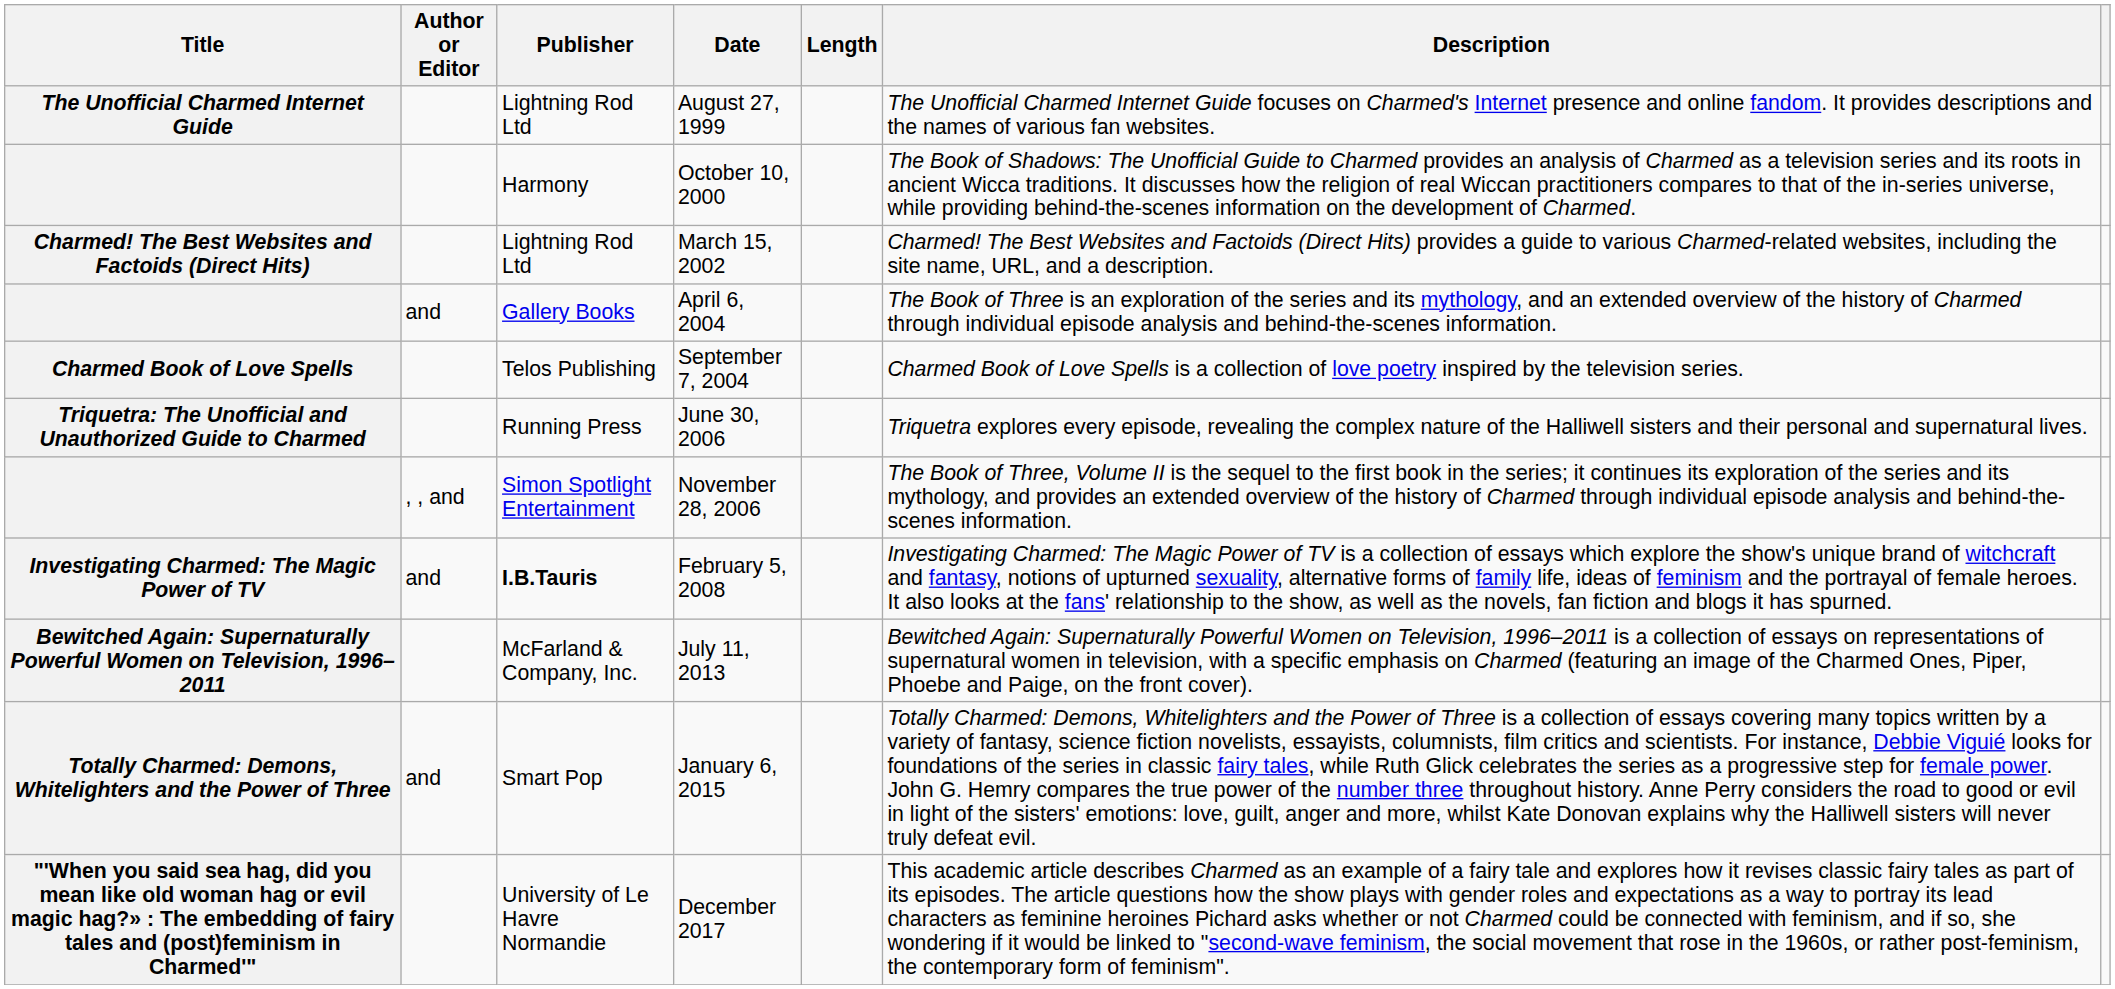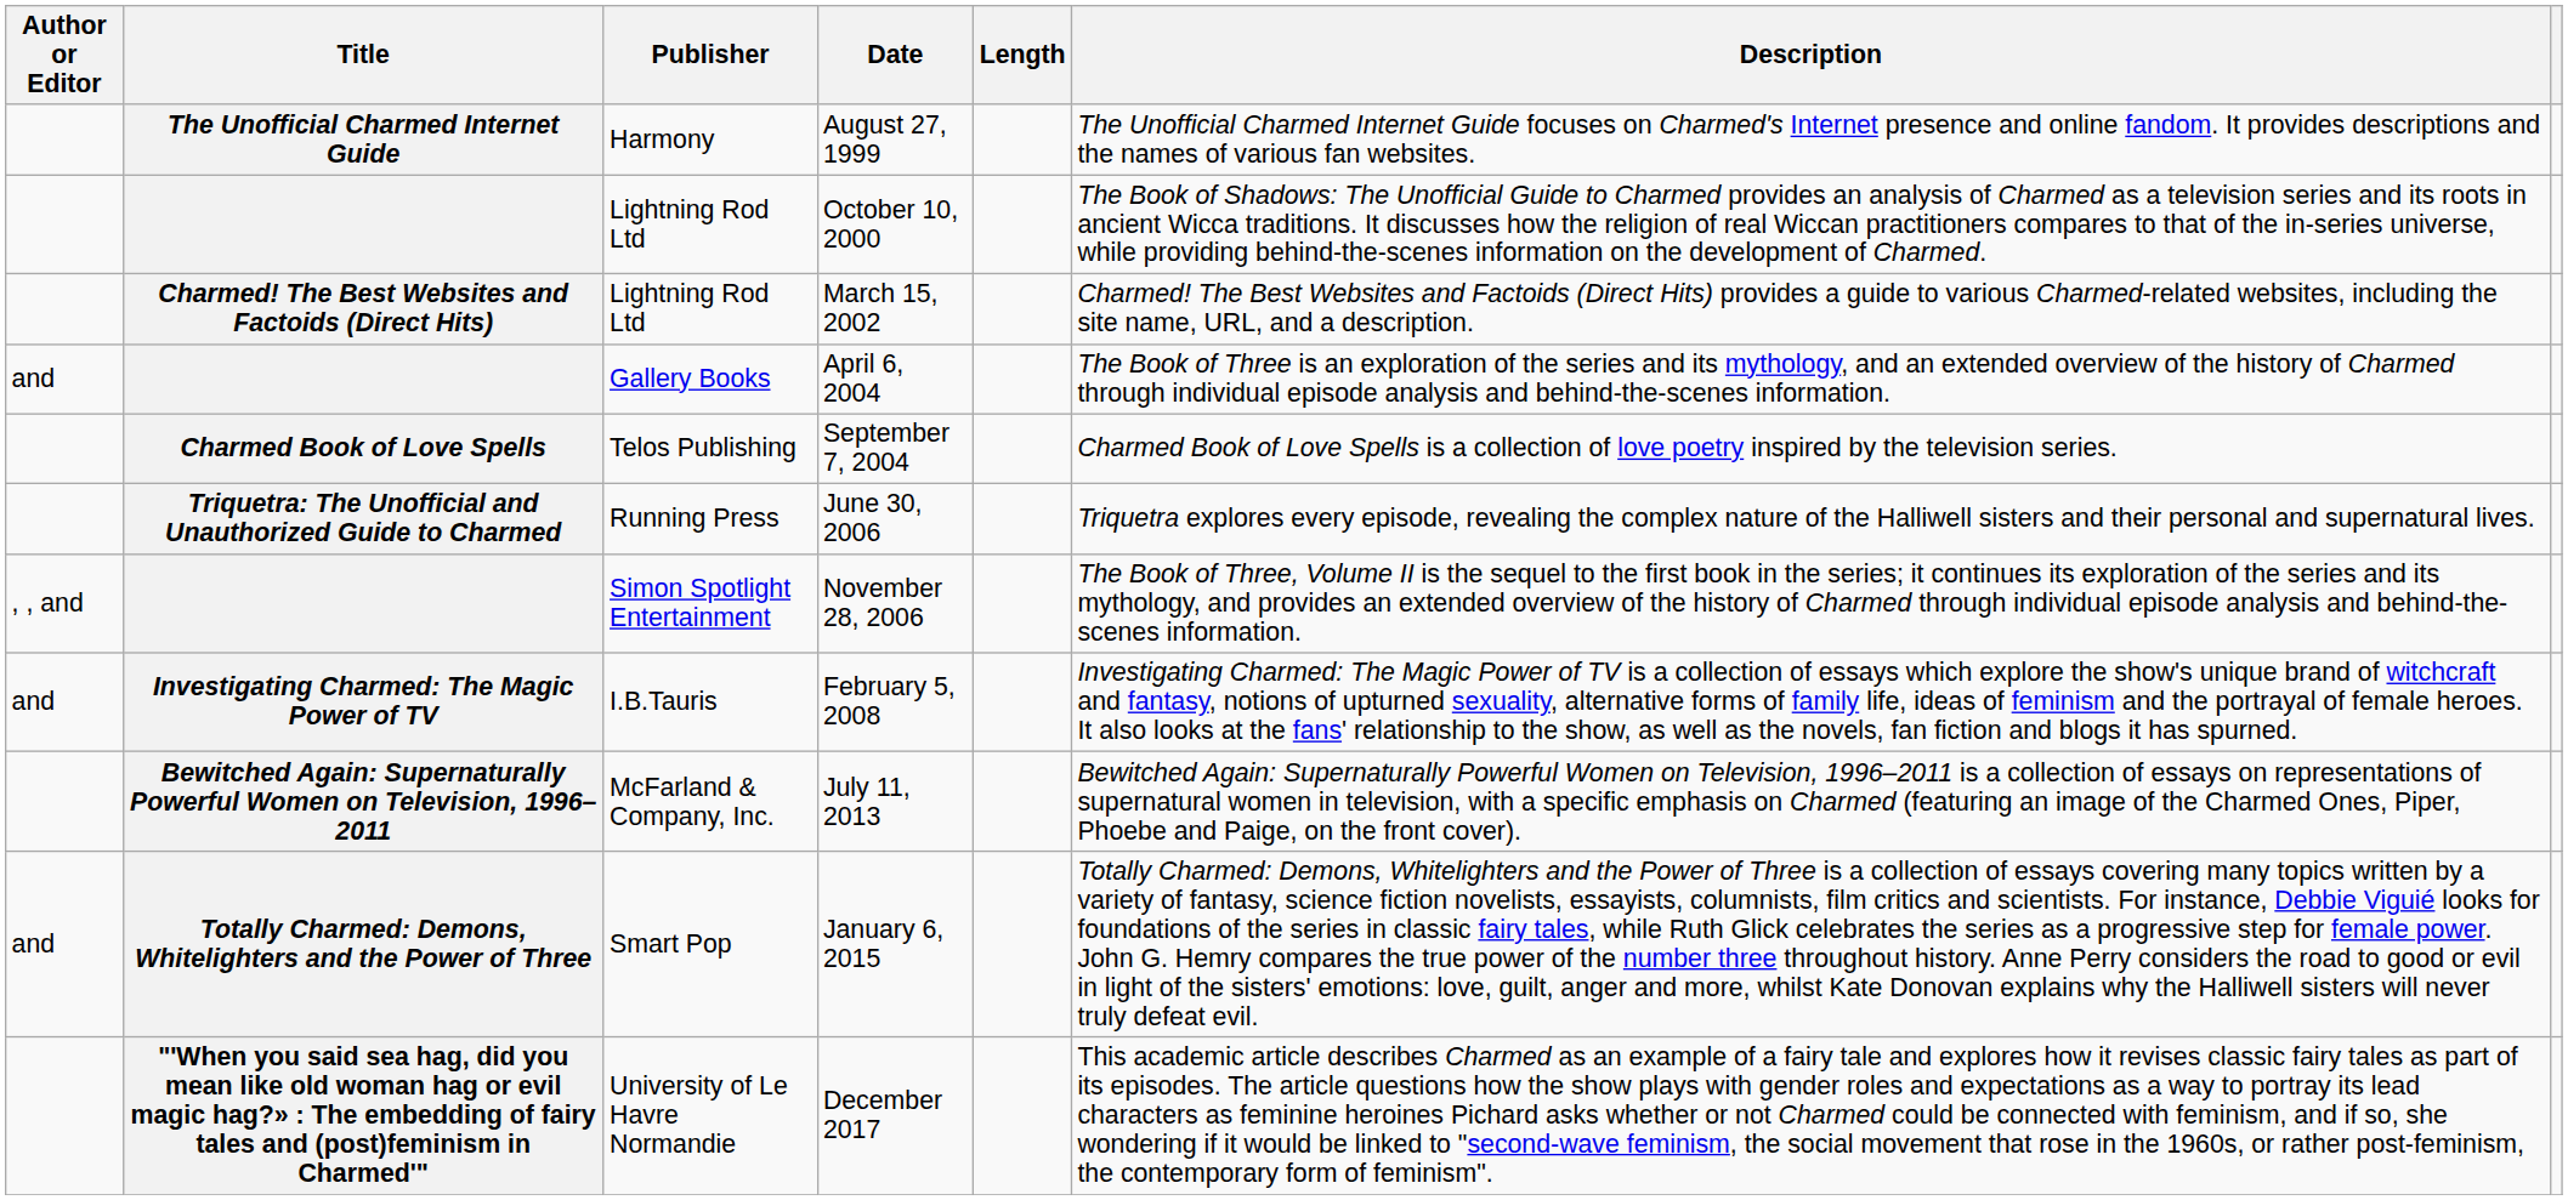 <table class="wikitable plainrowheaders sortable" style="margin-right: 0;">
 <tr>
+<th scope="col">Author or Editor</th>
 <th scope="col">Title</th>
-<th scope="col">Author or Editor</th>
 <th scope="col">Publisher</th>
 <th scope="col">Date</th>
 <th scope="col">Length</th>
 <th scope="col" class="unsortable">Description</th>
 <th scope="col" class="unsortable"></th>
 </tr>
 <tr>
+<td></td>
 <th scope="row"><em>The Unofficial Charmed Internet Guide</em></th>
-<td></td>
-<td>Lightning Rod Ltd</td>
+<td>Harmony</td>
 <td>August 27, 1999</td>
 <td></td>
 <td><em>The Unofficial Charmed Internet Guide</em> focuses on <em>Charmed's</em> <a href='#'>Internet</a> presence and online <a href='#'>fandom</a>. It provides descriptions and the names of various fan websites.</td>
 <td style="text-align: center;"></td>
 </tr>
 <tr>
+<td></td>
 <th scope="row"><em></em></th>
-<td></td>
-<td>Harmony</td>
+<td>Lightning Rod Ltd</td>
 <td>October 10, 2000</td>
 <td></td>
 <td><em>The Book of Shadows: The Unofficial Guide to Charmed</em> provides an analysis  of <em>Charmed</em> as a television series and its roots in ancient Wicca traditions. It discusses how the religion of real Wiccan practitioners compares to that of the in-series universe, while  providing behind-the-scenes information on the development of <em>Charmed</em>.</td>
 <td style="text-align: center;"></td>
 </tr>
 <tr>
+<td></td>
 <th scope="row"><em>Charmed! The Best Websites and Factoids (Direct Hits)</em></th>
-<td></td>
 <td>Lightning Rod Ltd</td>
 <td>March 15, 2002</td>
 <td></td>
 <td><em>Charmed! The Best Websites and Factoids (Direct Hits)</em> provides a guide to various <em>Charmed</em>-related websites, including the site name, URL, and a description.</td>
 <td style="text-align: center;"></td>
 </tr>
 <tr>
+<td> and </td>
 <th scope="row"><em></em></th>
-<td> and </td>
 <td><a href='#'>Gallery Books</a></td>
 <td>April 6, 2004</td>
 <td></td>
 <td><em>The Book of Three</em> is an exploration of the series and its <a href='#'>mythology</a>, and an extended overview of the history of <em>Charmed</em> through individual episode analysis and behind-the-scenes information.</td>
 <td style="text-align: center;"></td>
 </tr>
 <tr>
+<td></td>
 <th scope="row"><em>Charmed Book of Love Spells</em></th>
-<td></td>
 <td>Telos Publishing</td>
 <td>September 7, 2004</td>
 <td></td>
 <td><em>Charmed Book of Love Spells</em> is a collection of <a href='#'>love poetry</a> inspired by the television series.</td>
 <td style="text-align: center;"></td>
 </tr>
 <tr>
+<td></td>
 <th scope="row"><em>Triquetra: The Unofficial and Unauthorized Guide to Charmed</em></th>
-<td></td>
 <td>Running Press</td>
 <td>June 30, 2006</td>
 <td></td>
 <td><em>Triquetra</em> explores every episode, revealing the complex nature of the Halliwell sisters and their personal and supernatural lives.</td>
 <td style="text-align: center;"></td>
 </tr>
 <tr>
+<td>, , and </td>
 <th scope="row"><em></em></th>
-<td>, , and </td>
 <td><a href='#'>Simon Spotlight Entertainment</a></td>
 <td>November 28, 2006</td>
 <td></td>
 <td><em>The Book of Three, Volume II</em> is the sequel to the first book in the series; it continues its exploration of the series and its mythology, and provides an extended overview of the history of <em>Charmed</em> through individual episode analysis and behind-the-scenes information.</td>
 <td style="text-align: center;"></td>
 </tr>
 <tr>
+<td> and </td>
 <th scope="row"><em>Investigating Charmed: The Magic Power of TV</em></th>
-<td> and </td>
-<td><strong>I.B.Tauris</strong></td>
+<td>I.B.Tauris</td>
 <td>February 5, 2008</td>
 <td></td>
 <td><em>Investigating Charmed: The Magic Power of TV</em> is a collection of essays which explore the show's unique brand of <a href='#'>witchcraft</a> and <a href='#'>fantasy</a>, notions of upturned <a href='#'>sexuality</a>, alternative forms of <a href='#'>family</a> life, ideas of <a href='#'>feminism</a> and the portrayal of female heroes. It also looks at the <a href='#'>fans</a>' relationship to the show, as well as the novels, fan fiction and blogs it has spurned.</td>
 <td style="text-align: center;"></td>
 </tr>
 <tr>
+<td></td>
 <th scope="row"><em>Bewitched Again: Supernaturally Powerful Women on Television, 1996–2011</em></th>
-<td></td>
 <td>McFarland & Company, Inc.</td>
 <td>July 11, 2013</td>
 <td></td>
 <td><em>Bewitched Again: Supernaturally Powerful Women on Television, 1996–2011</em> is a collection of essays on representations of supernatural women in television, with a specific emphasis on <em>Charmed</em> (featuring an image of the Charmed Ones, Piper, Phoebe and Paige, on the front cover).</td>
 <td style="text-align: center;"></td>
 </tr>
 <tr>
+<td> and </td>
 <th scope="row"><em>Totally Charmed: Demons, Whitelighters and the Power of Three</em></th>
-<td> and </td>
 <td>Smart Pop</td>
 <td>January 6, 2015</td>
 <td></td>
 <td><em>Totally Charmed: Demons, Whitelighters and the Power of Three</em> is a collection of essays covering many topics written by a variety of fantasy, science fiction novelists, essayists, columnists, film critics and scientists. For instance, <a href='#'>Debbie Viguié</a> looks for foundations of the series in classic <a href='#'>fairy tales</a>, while Ruth Glick celebrates the series as a progressive step for <a href='#'>female power</a>. John G. Hemry compares the true power of the <a href='#'>number three</a> throughout history. Anne Perry considers the road to good or evil in light of the sisters' emotions: love, guilt, anger and more, whilst Kate Donovan explains why the Halliwell sisters will never truly defeat evil.</td>
 <td style="text-align: center;"></td>
 </tr>
 <tr>
+<td></td>
 <th scope="row">"'When you said sea hag, did you mean like old woman hag or evil magic hag?» : The embedding of fairy tales and (post)feminism in Charmed'"</th>
-<td></td>
 <td>University of Le Havre Normandie</td>
 <td>December 2017</td>
 <td></td>
 <td>This academic article describes <em>Charmed</em> as an example of a fairy tale and explores how it revises classic fairy tales as part of its episodes. The article questions how the show plays with gender roles and expectations as a way to portray its lead characters as feminine heroines Pichard asks whether or not <em>Charmed</em> could be connected with feminism, and if so, she wondering if it would be linked to "<a href='#'>second-wave feminism</a>, the social movement that rose in the 1960s, or rather post-feminism, the contemporary form of feminism".</td>
 <td style="text-align: center;"></td>
 </tr>
 </table>
